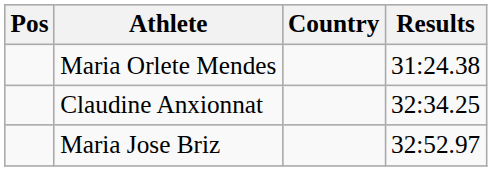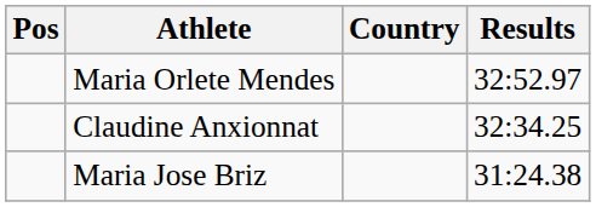 <table class="wikitable">
 <tr>
 <th>Pos</th>
 <th>Athlete</th>
 <th>Country</th>
 <th>Results</th>
 </tr>
 <tr>
 <td align="center"></td>
 <td>Maria Orlete Mendes</td>
 <td></td>
-<td>31:24.38</td>
+<td>32:52.97</td>
 </tr>
 <tr>
 <td align="center"></td>
 <td>Claudine Anxionnat</td>
 <td></td>
 <td>32:34.25</td>
 </tr>
 <tr>
 <td align="center"></td>
 <td>Maria Jose Briz</td>
 <td></td>
-<td>32:52.97</td>
+<td>31:24.38</td>
 </tr>
 </table>
